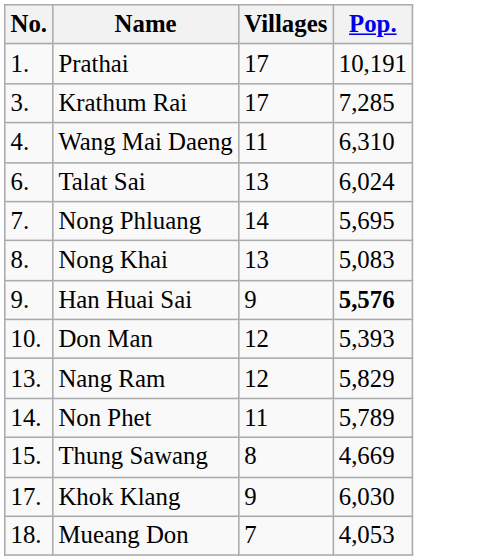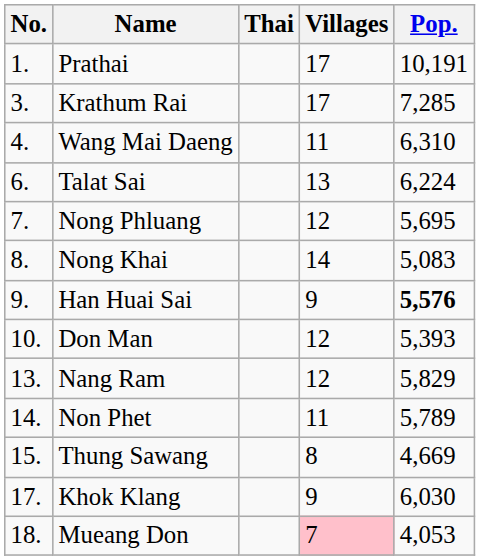 <table class="wikitable sortable">
 <tr>
 <th>No.</th>
 <th>Name</th>
+<th>Thai</th>
 <th>Villages</th>
 <th><a href='#'>Pop.</a></th>
 </tr>
 <tr>
 <td>1.</td>
 <td>Prathai</td>
+<td></td>
 <td>17</td>
 <td>10,191</td>
 </tr>
 <tr>
 <td>3.</td>
 <td>Krathum Rai</td>
+<td></td>
 <td>17</td>
 <td>7,285</td>
 </tr>
 <tr>
 <td>4.</td>
 <td>Wang Mai Daeng</td>
+<td></td>
 <td>11</td>
 <td>6,310</td>
 </tr>
 <tr>
 <td>6.</td>
 <td>Talat Sai</td>
+<td></td>
 <td>13</td>
-<td>6,024</td>
+<td>6,224</td>
 </tr>
 <tr>
 <td>7.</td>
 <td>Nong Phluang</td>
-<td>14</td>
+<td></td>
+<td>12</td>
 <td>5,695</td>
 </tr>
 <tr>
 <td>8.</td>
 <td>Nong Khai</td>
-<td>13</td>
+<td></td>
+<td>14</td>
 <td>5,083</td>
 </tr>
 <tr>
 <td>9.</td>
 <td>Han Huai Sai</td>
+<td></td>
 <td>9</td>
 <td><strong>5,576</strong></td>
 </tr>
 <tr>
 <td>10.</td>
 <td>Don Man</td>
+<td></td>
 <td>12</td>
 <td>5,393</td>
 </tr>
 <tr>
 <td>13.</td>
 <td>Nang Ram</td>
+<td></td>
 <td>12</td>
 <td>5,829</td>
 </tr>
 <tr>
 <td>14.</td>
 <td>Non Phet</td>
+<td></td>
 <td>11</td>
 <td>5,789</td>
 </tr>
 <tr>
 <td>15.</td>
 <td>Thung Sawang</td>
+<td></td>
 <td>8</td>
 <td>4,669</td>
 </tr>
 <tr>
 <td>17.</td>
 <td>Khok Klang</td>
+<td></td>
 <td>9</td>
 <td>6,030</td>
 </tr>
 <tr>
 <td>18.</td>
 <td>Mueang Don</td>
-<td>7</td>
+<td></td>
+<td style="background: pink;">7</td>
 <td>4,053</td>
 </tr>
 </table>
